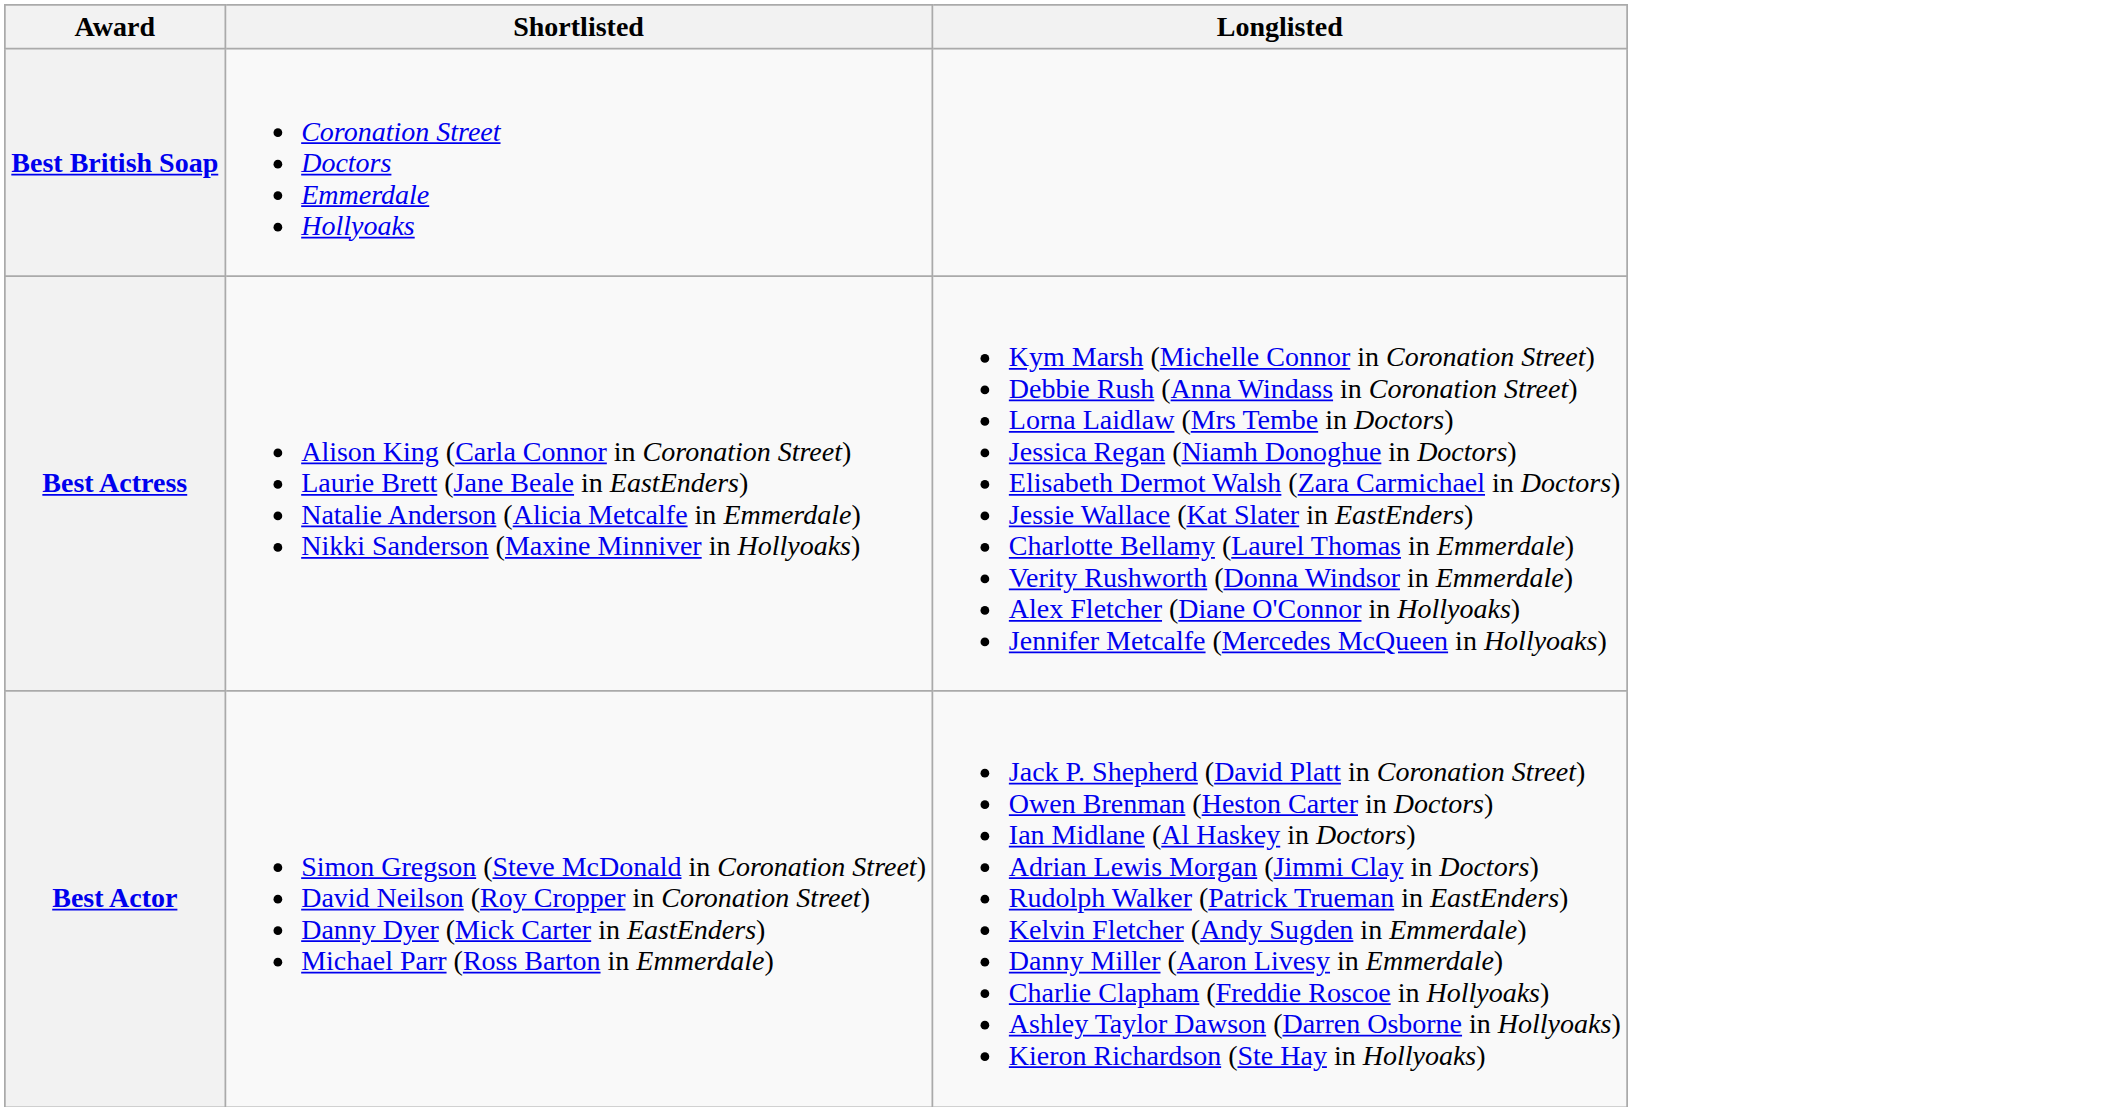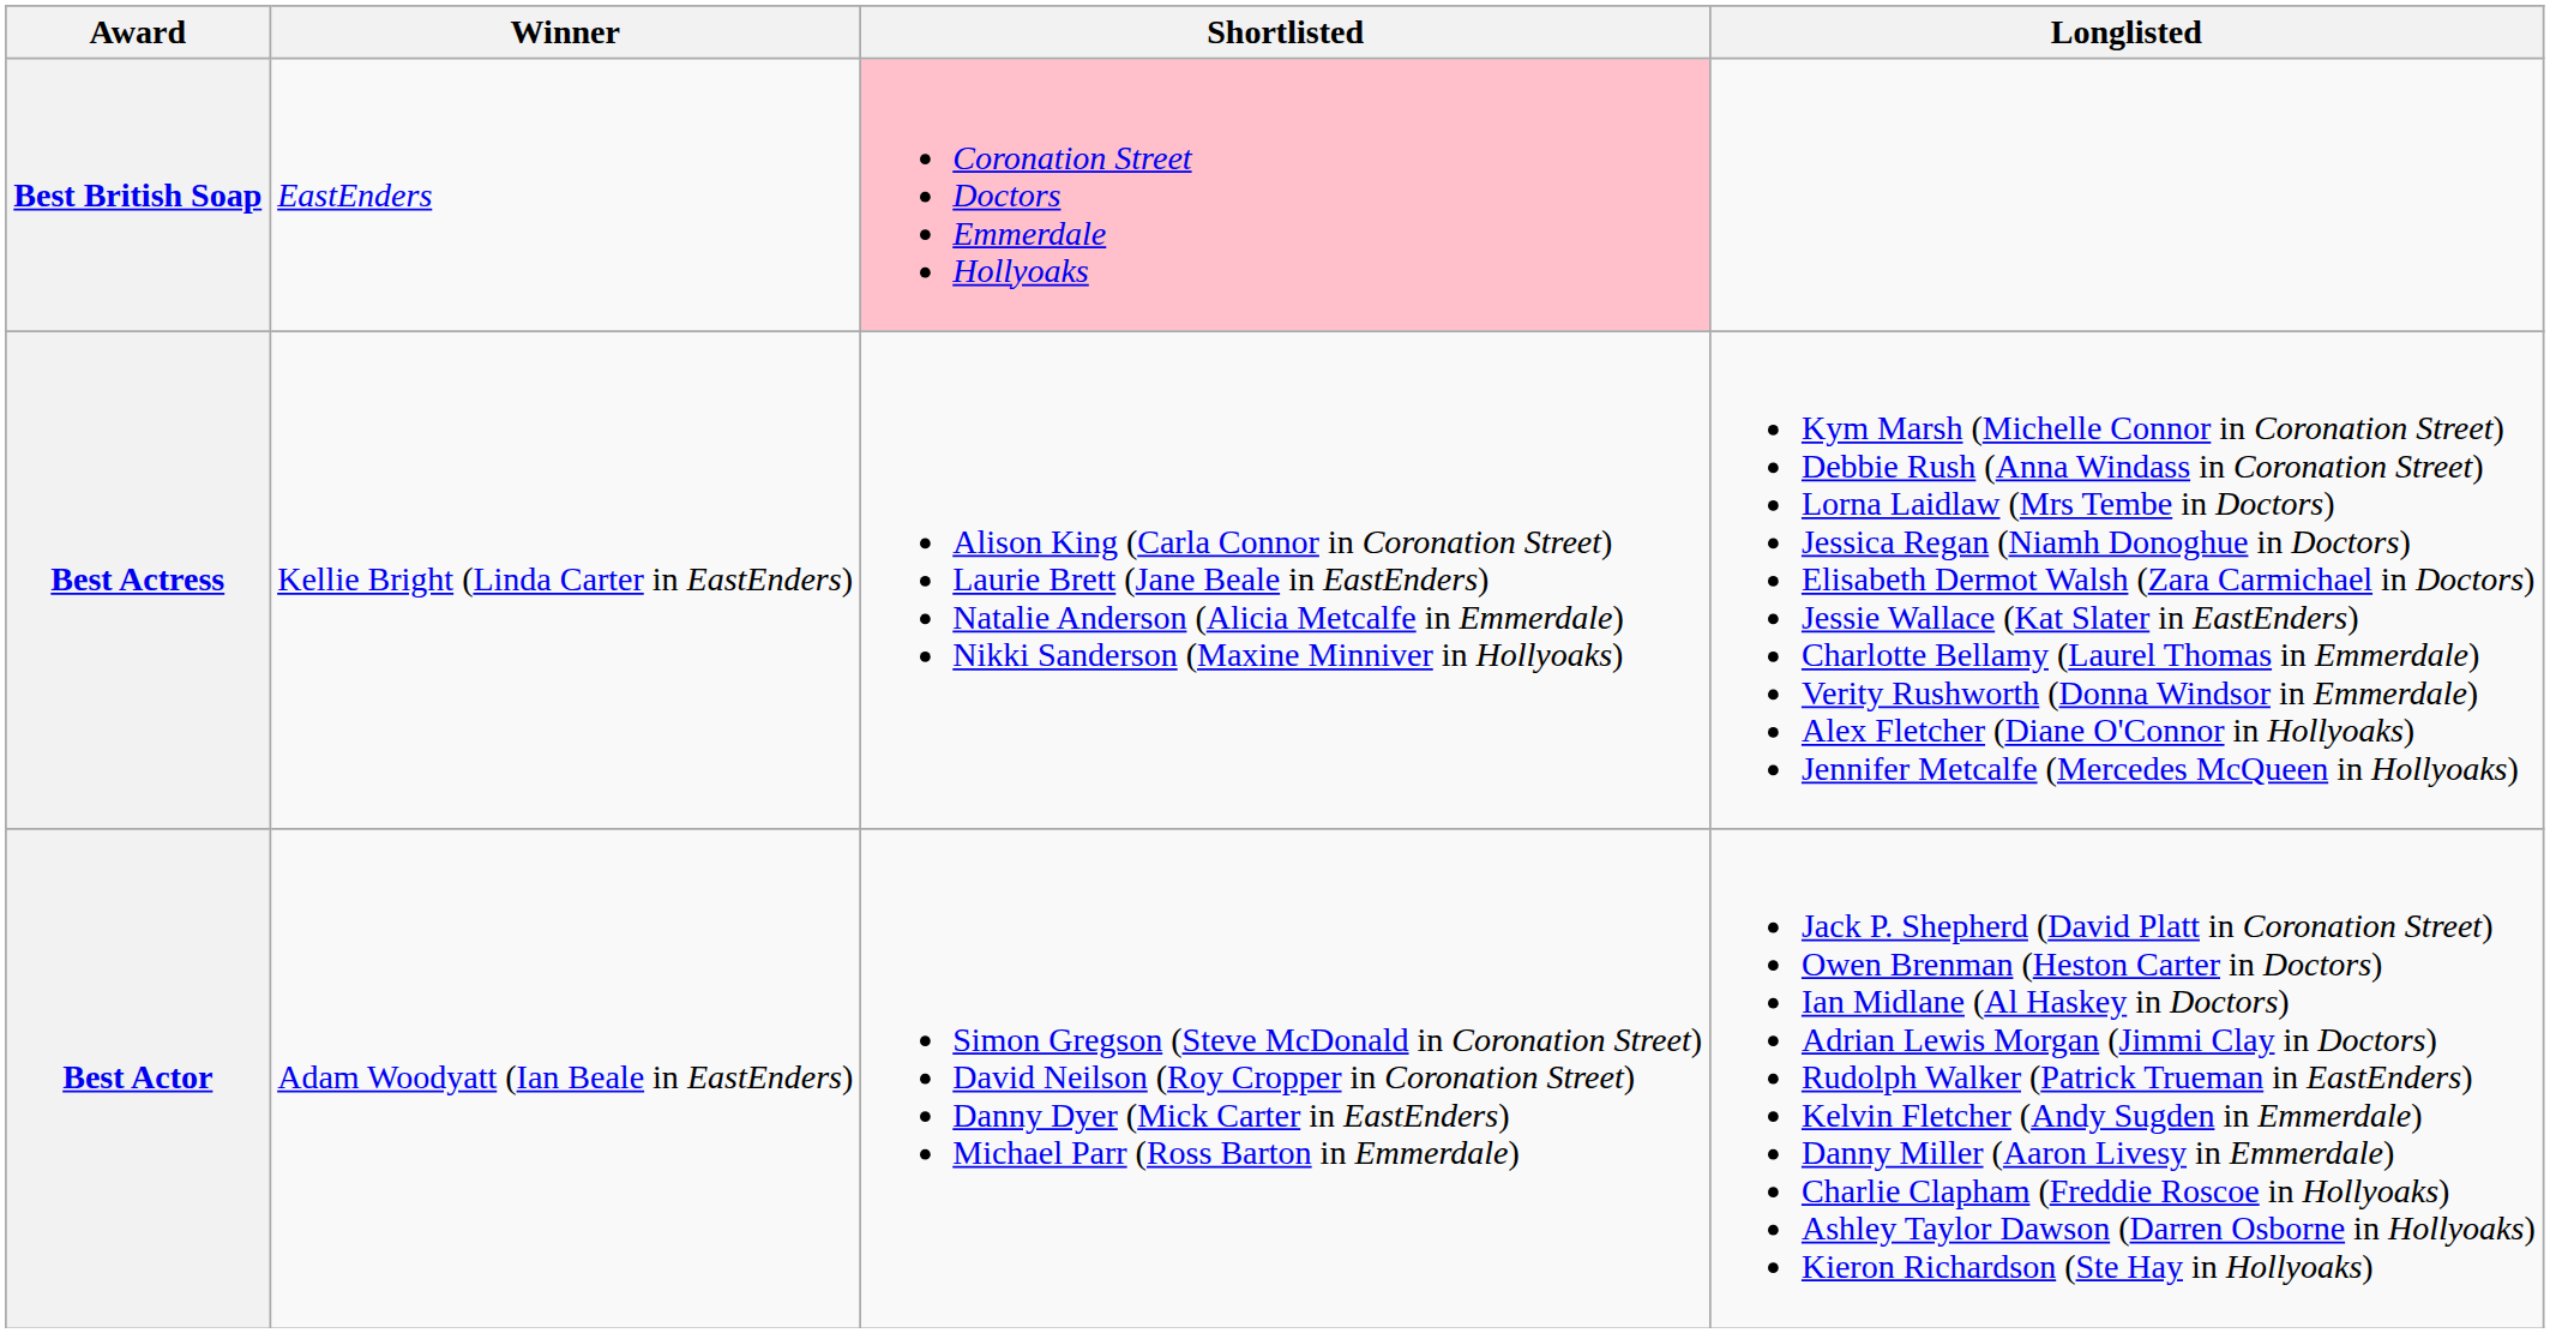 <table class="wikitable">
 <tr>
 <th>Award</th>
+<th>Winner</th>
 <th>Shortlisted</th>
 <th>Longlisted</th>
 </tr>
 <tr>
 <th scope="row"><a href='#'>Best British Soap</a></th>
-<td><br><ul><li><em><a href='#'>Coronation Street</a></em></li><li><em><a href='#'>Doctors</a></em></li><li><em><a href='#'>Emmerdale</a></em></li><li><em><a href='#'>Hollyoaks</a></em></li></ul></td>
+<td><em><a href='#'>EastEnders</a></em></td>
+<td style="background: pink;"><br><ul><li><em><a href='#'>Coronation Street</a></em></li><li><em><a href='#'>Doctors</a></em></li><li><em><a href='#'>Emmerdale</a></em></li><li><em><a href='#'>Hollyoaks</a></em></li></ul></td>
 <td></td>
 </tr>
 <tr>
 <th scope="row"><a href='#'>Best Actress</a></th>
+<td><a href='#'>Kellie Bright</a> (<a href='#'>Linda Carter</a> in <em>EastEnders</em>)</td>
 <td><br><ul><li><a href='#'>Alison King</a> (<a href='#'>Carla Connor</a> in <em>Coronation Street</em>)</li><li><a href='#'>Laurie Brett</a> (<a href='#'>Jane Beale</a> in <em>EastEnders</em>)</li><li><a href='#'>Natalie Anderson</a> (<a href='#'>Alicia Metcalfe</a> in <em>Emmerdale</em>)</li><li><a href='#'>Nikki Sanderson</a> (<a href='#'>Maxine Minniver</a> in <em>Hollyoaks</em>)</li></ul></td>
 <td><br><ul><li><a href='#'>Kym Marsh</a> (<a href='#'>Michelle Connor</a> in <em>Coronation Street</em>)</li><li><a href='#'>Debbie Rush</a> (<a href='#'>Anna Windass</a> in <em>Coronation Street</em>)</li><li><a href='#'>Lorna Laidlaw</a> (<a href='#'>Mrs Tembe</a> in <em>Doctors</em>)</li><li><a href='#'>Jessica Regan</a> (<a href='#'>Niamh Donoghue</a> in <em>Doctors</em>)</li><li><a href='#'>Elisabeth Dermot Walsh</a> (<a href='#'>Zara Carmichael</a> in <em>Doctors</em>)</li><li><a href='#'>Jessie Wallace</a> (<a href='#'>Kat Slater</a> in <em>EastEnders</em>)</li><li><a href='#'>Charlotte Bellamy</a> (<a href='#'>Laurel Thomas</a> in <em>Emmerdale</em>)</li><li><a href='#'>Verity Rushworth</a> (<a href='#'>Donna Windsor</a> in <em>Emmerdale</em>)</li><li><a href='#'>Alex Fletcher</a> (<a href='#'>Diane O'Connor</a> in <em>Hollyoaks</em>)</li><li><a href='#'>Jennifer Metcalfe</a> (<a href='#'>Mercedes McQueen</a> in <em>Hollyoaks</em>)</li></ul></td>
 </tr>
 <tr>
 <th scope="row"><a href='#'>Best Actor</a></th>
+<td><a href='#'>Adam Woodyatt</a> (<a href='#'>Ian Beale</a> in <em>EastEnders</em>)</td>
 <td><br><ul><li><a href='#'>Simon Gregson</a> (<a href='#'>Steve McDonald</a> in <em>Coronation Street</em>)</li><li><a href='#'>David Neilson</a> (<a href='#'>Roy Cropper</a> in <em>Coronation Street</em>)</li><li><a href='#'>Danny Dyer</a> (<a href='#'>Mick Carter</a> in <em>EastEnders</em>)</li><li><a href='#'>Michael Parr</a> (<a href='#'>Ross Barton</a> in <em>Emmerdale</em>)</li></ul></td>
 <td><br><ul><li><a href='#'>Jack P. Shepherd</a> (<a href='#'>David Platt</a> in <em>Coronation Street</em>)</li><li><a href='#'>Owen Brenman</a> (<a href='#'>Heston Carter</a> in <em>Doctors</em>)</li><li><a href='#'>Ian Midlane</a> (<a href='#'>Al Haskey</a> in <em>Doctors</em>)</li><li><a href='#'>Adrian Lewis Morgan</a> (<a href='#'>Jimmi Clay</a> in <em>Doctors</em>)</li><li><a href='#'>Rudolph Walker</a> (<a href='#'>Patrick Trueman</a> in <em>EastEnders</em>)</li><li><a href='#'>Kelvin Fletcher</a> (<a href='#'>Andy Sugden</a> in <em>Emmerdale</em>)</li><li><a href='#'>Danny Miller</a> (<a href='#'>Aaron Livesy</a> in <em>Emmerdale</em>)</li><li><a href='#'>Charlie Clapham</a> (<a href='#'>Freddie Roscoe</a> in <em>Hollyoaks</em>)</li><li><a href='#'>Ashley Taylor Dawson</a> (<a href='#'>Darren Osborne</a> in <em>Hollyoaks</em>)</li><li><a href='#'>Kieron Richardson</a> (<a href='#'>Ste Hay</a> in <em>Hollyoaks</em>)</li></ul></td>
 </tr>
 </table>
